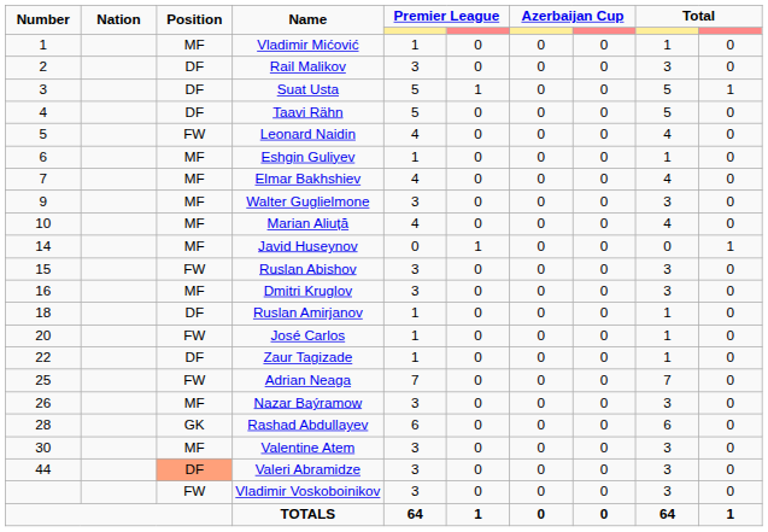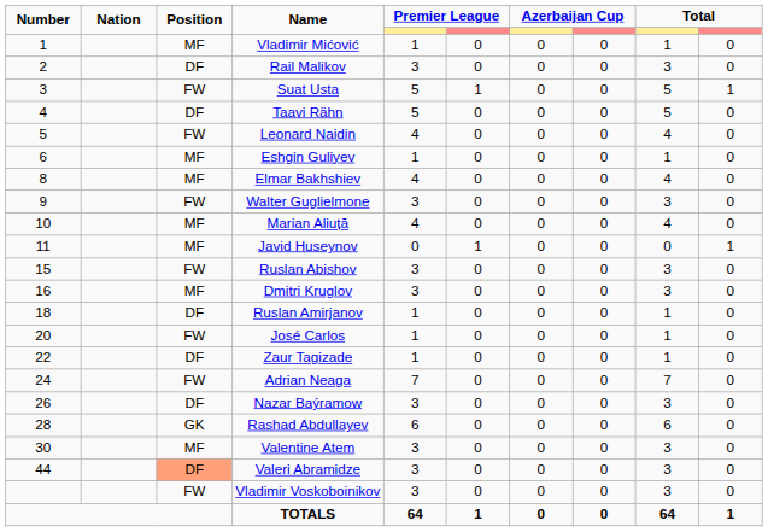 <table class="wikitable" style="font-size: 100%; text-align: center;">
 <tr>
 <td rowspan="2" width="10%" align="center"><strong>Number</strong></td>
 <td rowspan="2" width="10%" align="center"><strong>Nation</strong></td>
 <td rowspan="2" width="10%" align="center"><strong>Position</strong></td>
 <td rowspan="2" width="20%" align="center"><strong>Name</strong></td>
 <td colspan="2" align="center"><strong><a href='#'>Premier League</a></strong></td>
 <td colspan="2" align="center"><strong><a href='#'>Azerbaijan Cup</a></strong></td>
 <td colspan="2" align="center"><strong>Total</strong></td>
 </tr>
 <tr>
 <th width=60 style="background: #FFEE99"></th>
 <th width=60 style="background: #FF8888"></th>
 <th width=60 style="background: #FFEE99"></th>
 <th width=60 style="background: #FF8888"></th>
 <th width=60 style="background: #FFEE99"></th>
 <th width=60 style="background: #FF8888"></th>
 </tr>
 <tr>
 <td>1</td>
 <td></td>
 <td>MF</td>
 <td><a href='#'>Vladimir Mićović</a></td>
 <td>1</td>
 <td>0</td>
 <td>0</td>
 <td>0</td>
 <td>1</td>
 <td>0</td>
 </tr>
 <tr>
 <td>2</td>
 <td></td>
 <td>DF</td>
 <td><a href='#'>Rail Malikov</a></td>
 <td>3</td>
 <td>0</td>
 <td>0</td>
 <td>0</td>
 <td>3</td>
 <td>0</td>
 </tr>
 <tr>
 <td>3</td>
 <td></td>
-<td>DF</td>
+<td>FW</td>
 <td><a href='#'>Suat Usta</a></td>
 <td>5</td>
 <td>1</td>
 <td>0</td>
 <td>0</td>
 <td>5</td>
 <td>1</td>
 </tr>
 <tr>
 <td>4</td>
 <td></td>
 <td>DF</td>
 <td><a href='#'>Taavi Rähn</a></td>
 <td>5</td>
 <td>0</td>
 <td>0</td>
 <td>0</td>
 <td>5</td>
 <td>0</td>
 </tr>
 <tr>
 <td>5</td>
 <td></td>
 <td>FW</td>
 <td><a href='#'>Leonard Naidin</a></td>
 <td>4</td>
 <td>0</td>
 <td>0</td>
 <td>0</td>
 <td>4</td>
 <td>0</td>
 </tr>
 <tr>
 <td>6</td>
 <td></td>
 <td>MF</td>
 <td><a href='#'>Eshgin Guliyev</a></td>
 <td>1</td>
 <td>0</td>
 <td>0</td>
 <td>0</td>
 <td>1</td>
 <td>0</td>
 </tr>
 <tr>
-<td>7</td>
+<td>8</td>
 <td></td>
 <td>MF</td>
 <td><a href='#'>Elmar Bakhshiev</a></td>
 <td>4</td>
 <td>0</td>
 <td>0</td>
 <td>0</td>
 <td>4</td>
 <td>0</td>
 </tr>
 <tr>
 <td>9</td>
 <td></td>
-<td>MF</td>
+<td>FW</td>
 <td><a href='#'>Walter Guglielmone</a></td>
 <td>3</td>
 <td>0</td>
 <td>0</td>
 <td>0</td>
 <td>3</td>
 <td>0</td>
 </tr>
 <tr>
 <td>10</td>
 <td></td>
 <td>MF</td>
 <td><a href='#'>Marian Aliuță</a></td>
 <td>4</td>
 <td>0</td>
 <td>0</td>
 <td>0</td>
 <td>4</td>
 <td>0</td>
 </tr>
 <tr>
-<td>14</td>
+<td>11</td>
 <td></td>
 <td>MF</td>
 <td><a href='#'>Javid Huseynov</a></td>
 <td>0</td>
 <td>1</td>
 <td>0</td>
 <td>0</td>
 <td>0</td>
 <td>1</td>
 </tr>
 <tr>
 <td>15</td>
 <td></td>
 <td>FW</td>
 <td><a href='#'>Ruslan Abishov</a></td>
 <td>3</td>
 <td>0</td>
 <td>0</td>
 <td>0</td>
 <td>3</td>
 <td>0</td>
 </tr>
 <tr>
 <td>16</td>
 <td></td>
 <td>MF</td>
 <td><a href='#'>Dmitri Kruglov</a></td>
 <td>3</td>
 <td>0</td>
 <td>0</td>
 <td>0</td>
 <td>3</td>
 <td>0</td>
 </tr>
 <tr>
 <td>18</td>
 <td></td>
 <td>DF</td>
 <td><a href='#'>Ruslan Amirjanov</a></td>
 <td>1</td>
 <td>0</td>
 <td>0</td>
 <td>0</td>
 <td>1</td>
 <td>0</td>
 </tr>
 <tr>
 <td>20</td>
 <td></td>
 <td>FW</td>
 <td><a href='#'>José Carlos</a></td>
 <td>1</td>
 <td>0</td>
 <td>0</td>
 <td>0</td>
 <td>1</td>
 <td>0</td>
 </tr>
 <tr>
 <td>22</td>
 <td></td>
 <td>DF</td>
 <td><a href='#'>Zaur Tagizade</a></td>
 <td>1</td>
 <td>0</td>
 <td>0</td>
 <td>0</td>
 <td>1</td>
 <td>0</td>
 </tr>
 <tr>
-<td>25</td>
+<td>24</td>
 <td></td>
 <td>FW</td>
 <td><a href='#'>Adrian Neaga</a></td>
 <td>7</td>
 <td>0</td>
 <td>0</td>
 <td>0</td>
 <td>7</td>
 <td>0</td>
 </tr>
 <tr>
 <td>26</td>
 <td></td>
-<td>MF</td>
+<td>DF</td>
 <td><a href='#'>Nazar Baýramow</a></td>
 <td>3</td>
 <td>0</td>
 <td>0</td>
 <td>0</td>
 <td>3</td>
 <td>0</td>
 </tr>
 <tr>
 <td>28</td>
 <td></td>
 <td>GK</td>
 <td><a href='#'>Rashad Abdullayev</a></td>
 <td>6</td>
 <td>0</td>
 <td>0</td>
 <td>0</td>
 <td>6</td>
 <td>0</td>
 </tr>
 <tr>
 <td>30</td>
 <td></td>
 <td>MF</td>
 <td><a href='#'>Valentine Atem</a></td>
 <td>3</td>
 <td>0</td>
 <td>0</td>
 <td>0</td>
 <td>3</td>
 <td>0</td>
 </tr>
 <tr>
 <td>44</td>
 <td></td>
 <td style="background: lightsalmon;">DF</td>
 <td><a href='#'>Valeri Abramidze</a></td>
 <td>3</td>
 <td>0</td>
 <td>0</td>
 <td>0</td>
 <td>3</td>
 <td>0</td>
 </tr>
 <tr>
 <td></td>
 <td></td>
 <td>FW</td>
 <td><a href='#'>Vladimir Voskoboinikov</a></td>
 <td>3</td>
 <td>0</td>
 <td>0</td>
 <td>0</td>
 <td>3</td>
 <td>0</td>
 </tr>
 <tr>
 <td colspan="3"></td>
 <td><strong>TOTALS</strong></td>
 <td><strong>64</strong></td>
 <td><strong>1</strong></td>
 <td><strong>0</strong></td>
 <td><strong>0</strong></td>
 <td><strong>64</strong></td>
 <td><strong>1</strong></td>
 </tr>
 </table>
